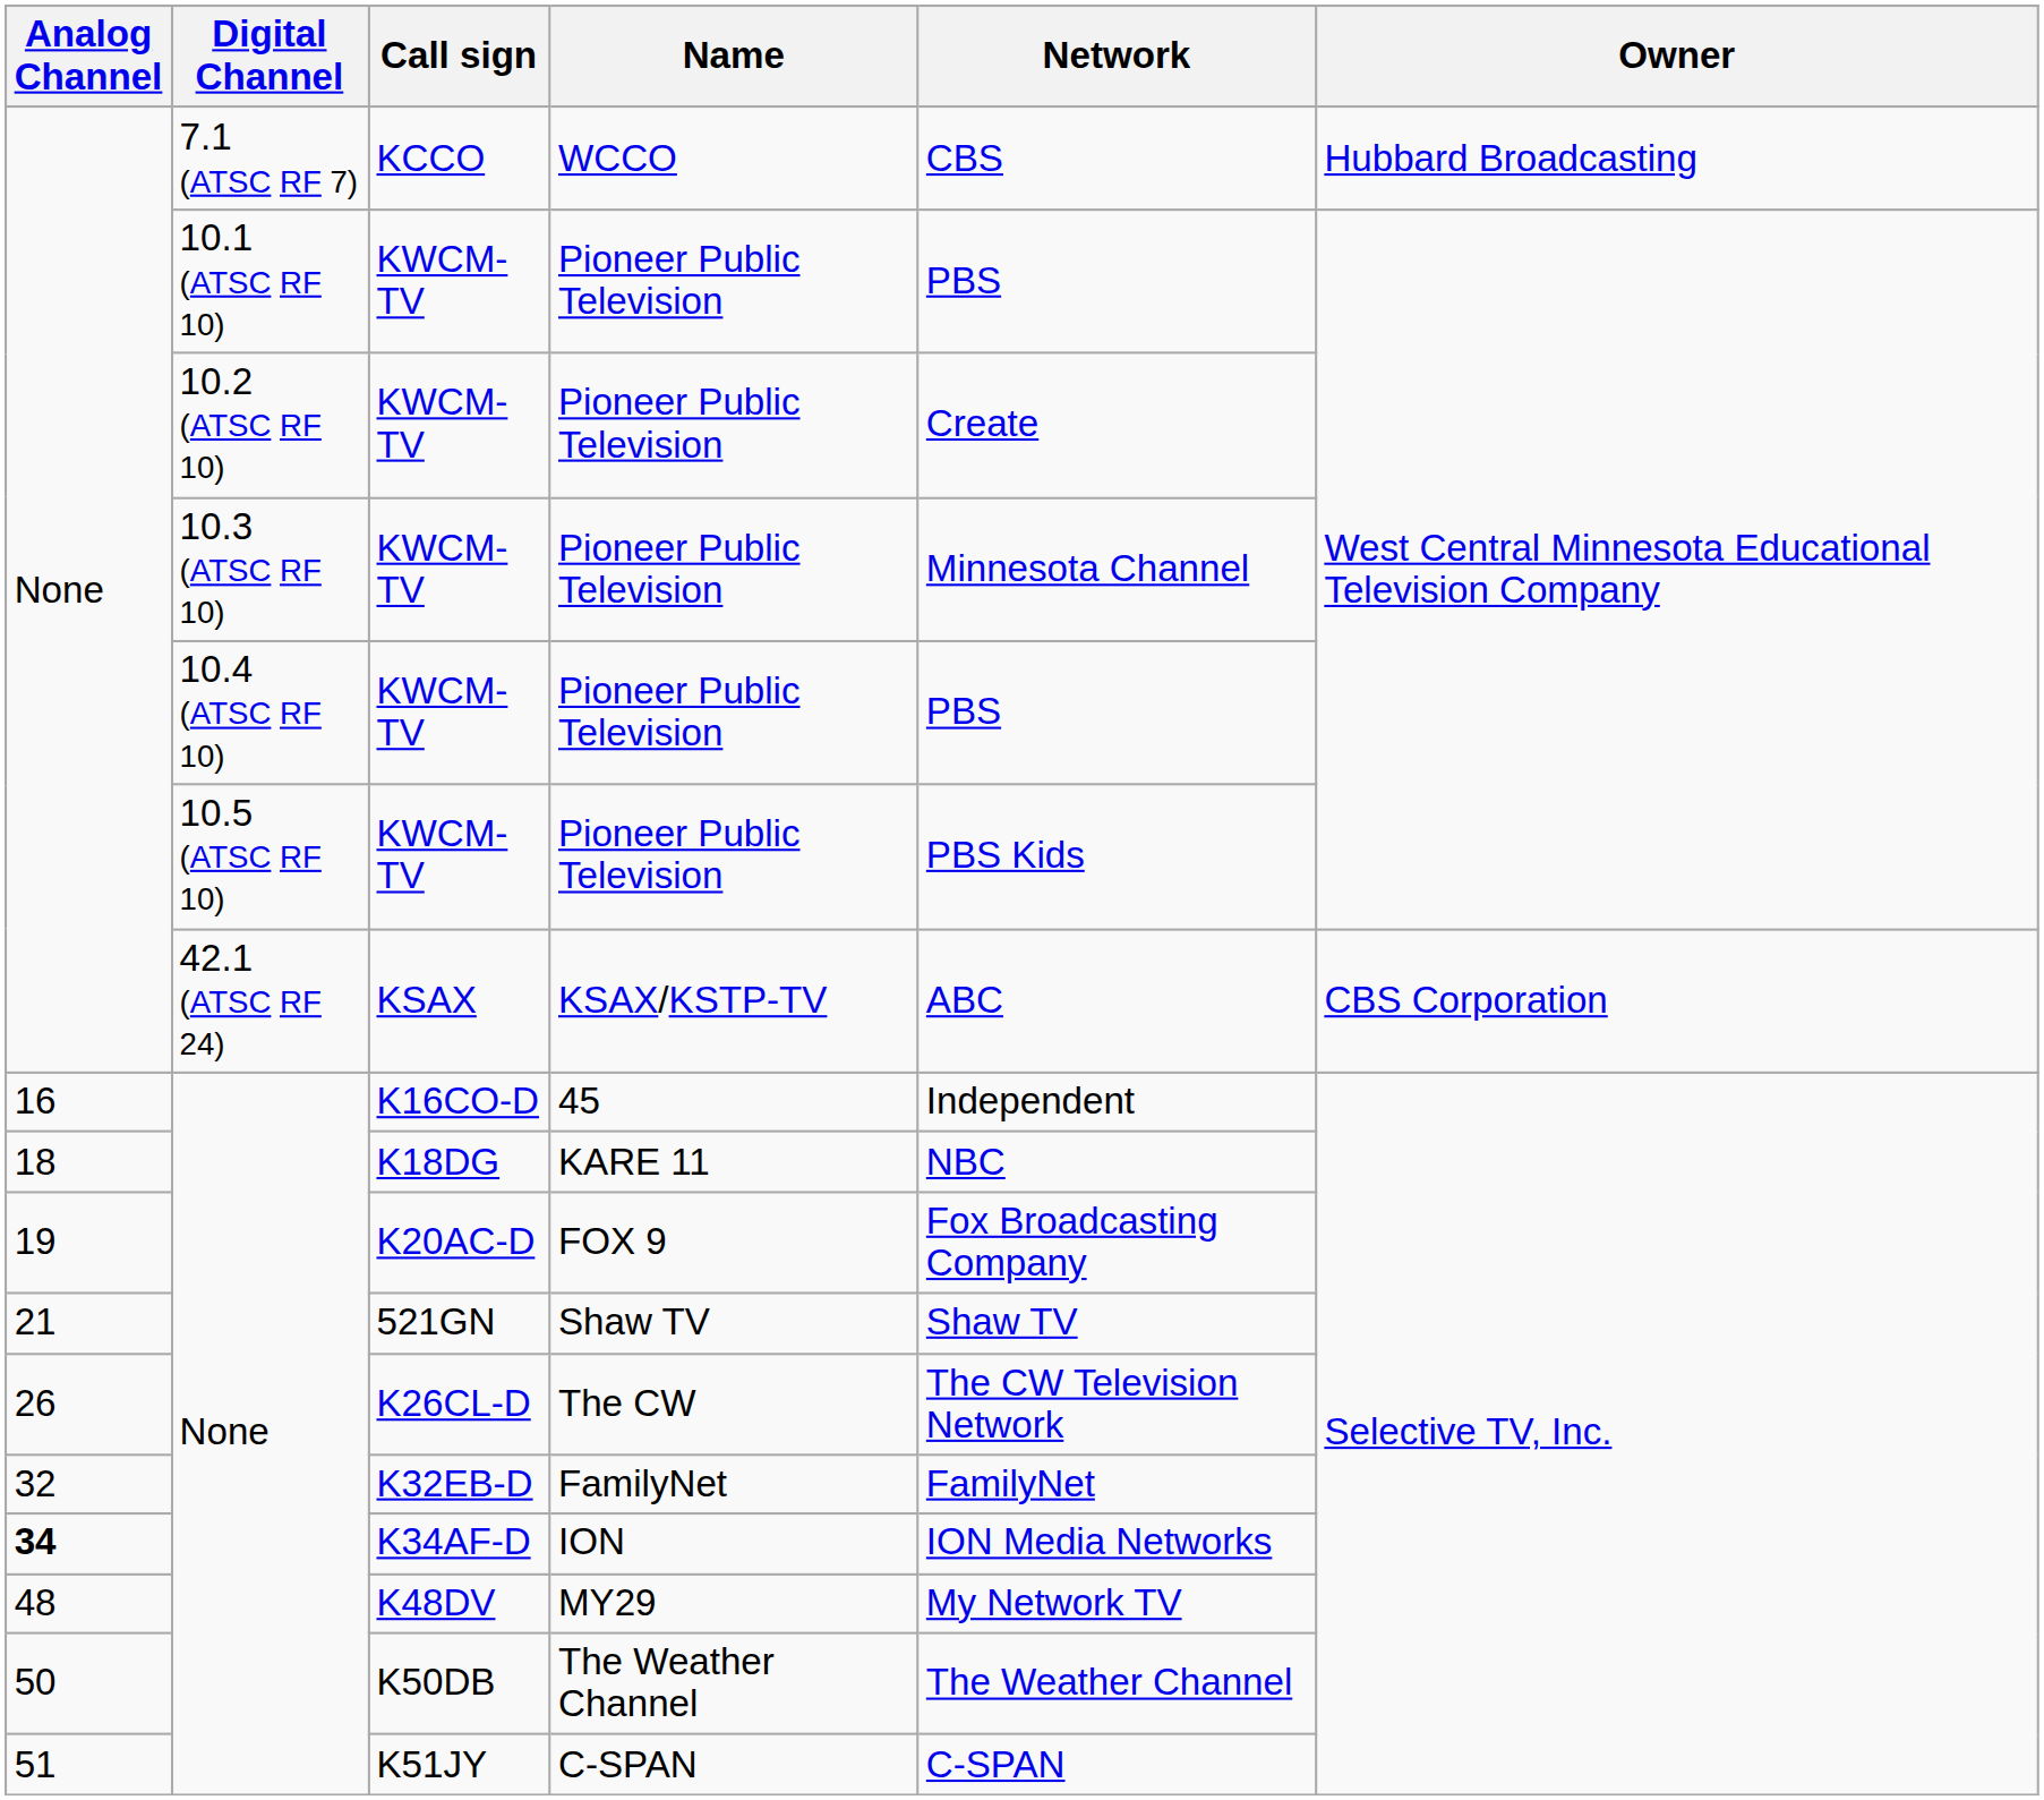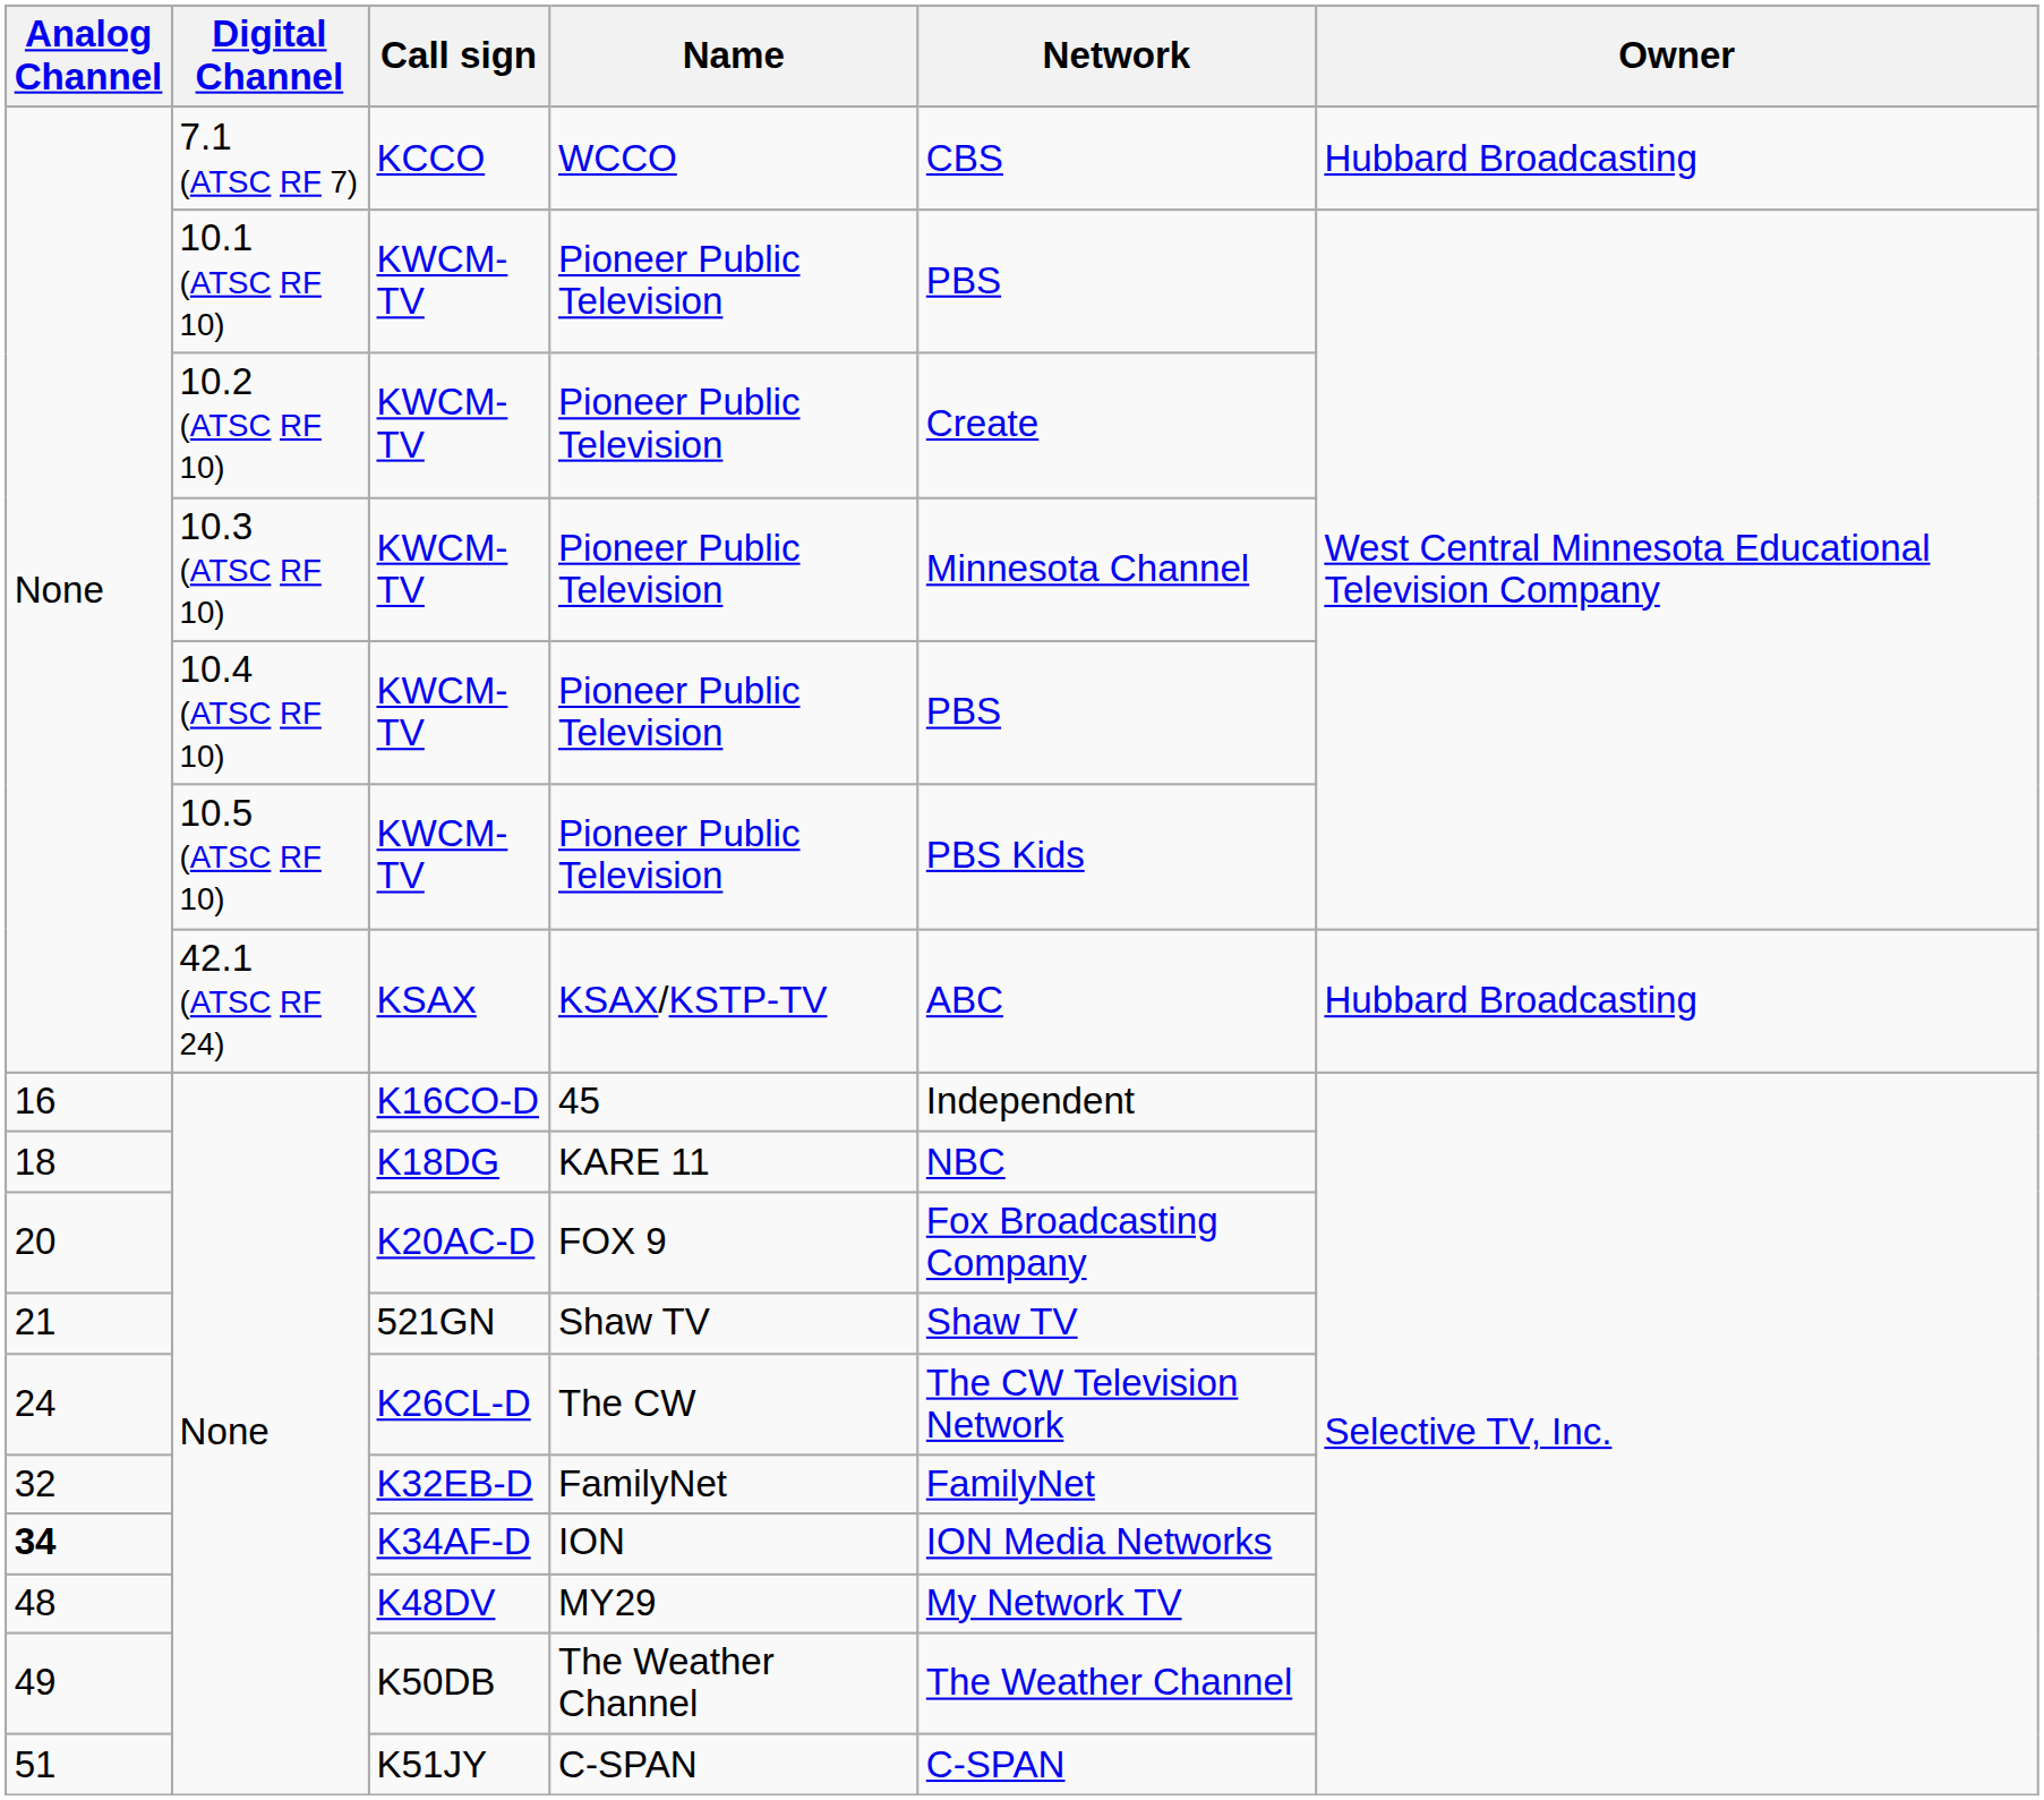 <table class="wikitable">
 <tr>
 <th><a href='#'>Analog<br>Channel</a></th>
 <th><a href='#'>Digital<br>Channel</a></th>
 <th>Call sign</th>
 <th>Name</th>
 <th>Network</th>
 <th>Owner</th>
 </tr>
 <tr>
 <td rowspan="7">None</td>
 <td>7.1<br><small>(<a href='#'>ATSC</a> <a href='#'>RF</a> 7)</small></td>
 <td><a href='#'>KCCO</a></td>
 <td><a href='#'>WCCO</a></td>
 <td><a href='#'>CBS</a></td>
 <td><a href='#'>Hubbard Broadcasting</a></td>
 </tr>
 <tr>
 <td>10.1<br><small>(<a href='#'>ATSC</a> <a href='#'>RF</a> 10)</small></td>
 <td><a href='#'>KWCM-TV</a></td>
 <td><a href='#'>Pioneer Public Television</a></td>
 <td><a href='#'>PBS</a></td>
 <td rowspan="5"><a href='#'>West Central Minnesota Educational Television Company</a></td>
 </tr>
 <tr>
 <td>10.2<br><small>(<a href='#'>ATSC</a> <a href='#'>RF</a> 10)</small></td>
 <td><a href='#'>KWCM-TV</a></td>
 <td><a href='#'>Pioneer Public Television</a></td>
 <td><a href='#'>Create</a></td>
 </tr>
 <tr>
 <td>10.3<br><small>(<a href='#'>ATSC</a> <a href='#'>RF</a> 10)</small></td>
 <td><a href='#'>KWCM-TV</a></td>
 <td><a href='#'>Pioneer Public Television</a></td>
 <td><a href='#'>Minnesota Channel</a></td>
 </tr>
 <tr>
 <td>10.4<br><small>(<a href='#'>ATSC</a> <a href='#'>RF</a> 10)</small></td>
 <td><a href='#'>KWCM-TV</a></td>
 <td><a href='#'>Pioneer Public Television</a></td>
 <td><a href='#'>PBS</a></td>
 </tr>
 <tr>
 <td>10.5<br><small>(<a href='#'>ATSC</a> <a href='#'>RF</a> 10)</small></td>
 <td><a href='#'>KWCM-TV</a></td>
 <td><a href='#'>Pioneer Public Television</a></td>
 <td><a href='#'>PBS Kids</a></td>
 </tr>
 <tr>
 <td>42.1<br><small>(<a href='#'>ATSC</a> <a href='#'>RF</a> 24)</small></td>
 <td><a href='#'>KSAX</a></td>
 <td><a href='#'>KSAX</a>/<a href='#'>KSTP-TV</a></td>
 <td><a href='#'>ABC</a></td>
-<td><a href='#'>CBS Corporation</a></td>
+<td><a href='#'>Hubbard Broadcasting</a></td>
 </tr>
 <tr>
 <td>16</td>
 <td rowspan="11">None</td>
 <td><a href='#'>K16CO-D</a></td>
 <td>45</td>
 <td>Independent</td>
 <td rowspan="11"><a href='#'>Selective TV, Inc.</a></td>
 </tr>
 <tr>
 <td>18</td>
 <td><a href='#'>K18DG</a></td>
 <td>KARE 11</td>
 <td><a href='#'>NBC</a></td>
 </tr>
 <tr>
-<td>19</td>
+<td>20</td>
 <td><a href='#'>K20AC-D</a></td>
 <td>FOX 9</td>
 <td><a href='#'>Fox Broadcasting Company</a></td>
 </tr>
 <tr>
 <td>21</td>
 <td>521GN</td>
 <td>Shaw TV</td>
 <td><a href='#'>Shaw TV</a></td>
 </tr>
 <tr>
-<td>26</td>
+<td>24</td>
 <td><a href='#'>K26CL-D</a></td>
 <td>The CW</td>
 <td><a href='#'>The CW Television Network</a></td>
 </tr>
 <tr>
 <td>32</td>
 <td><a href='#'>K32EB-D</a></td>
 <td>FamilyNet</td>
 <td><a href='#'>FamilyNet</a></td>
 </tr>
 <tr>
 <td><strong>34</strong></td>
 <td><a href='#'>K34AF-D</a></td>
 <td>ION</td>
 <td><a href='#'>ION Media Networks</a></td>
 </tr>
 <tr>
 <td>48</td>
 <td><a href='#'>K48DV</a></td>
 <td>MY29</td>
 <td><a href='#'>My Network TV</a></td>
 </tr>
 <tr>
-<td>50</td>
+<td>49</td>
 <td>K50DB</td>
 <td>The Weather Channel</td>
 <td><a href='#'>The Weather Channel</a></td>
 </tr>
 <tr>
 <td>51</td>
 <td>K51JY</td>
 <td>C-SPAN</td>
 <td><a href='#'>C-SPAN</a></td>
 </tr>
 </table>
